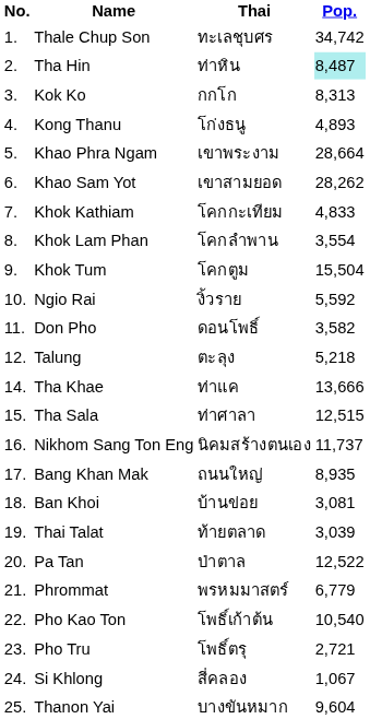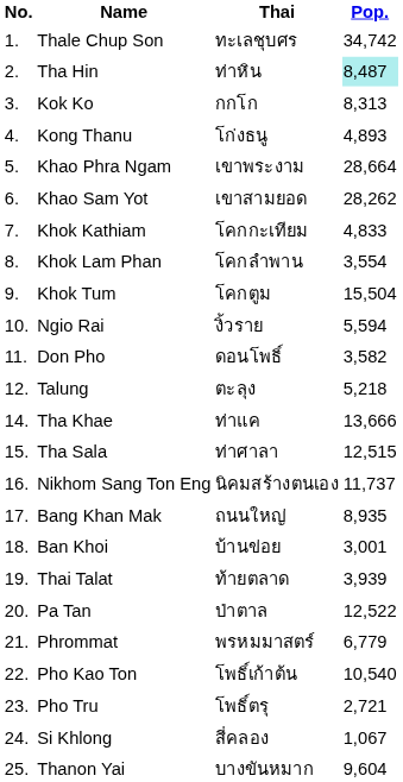 <table>
 <tr>
 <th>No.</th>
 <th>Name</th>
 <th>Thai</th>
 <th><a href='#'>Pop.</a></th>
 </tr>
 <tr>
 <td>1.</td>
 <td>Thale Chup Son</td>
 <td>ทะเลชุบศร</td>
 <td>34,742</td>
 </tr>
 <tr>
 <td>2.</td>
 <td>Tha Hin</td>
 <td>ท่าหิน</td>
 <td style="background: paleturquoise;">8,487</td>
 </tr>
 <tr>
 <td>3.</td>
 <td>Kok Ko</td>
 <td>กกโก</td>
 <td>8,313</td>
 </tr>
 <tr>
 <td>4.</td>
 <td>Kong Thanu</td>
 <td>โก่งธนู</td>
 <td>4,893</td>
 </tr>
 <tr>
 <td>5.</td>
 <td>Khao Phra Ngam</td>
 <td>เขาพระงาม</td>
 <td>28,664</td>
 </tr>
 <tr>
 <td>6.</td>
 <td>Khao Sam Yot</td>
 <td>เขาสามยอด</td>
 <td>28,262</td>
 </tr>
 <tr>
 <td>7.</td>
 <td>Khok Kathiam</td>
 <td>โคกกะเทียม</td>
 <td>4,833</td>
 </tr>
 <tr>
 <td>8.</td>
 <td>Khok Lam Phan</td>
 <td>โคกลำพาน</td>
 <td>3,554</td>
 </tr>
 <tr>
 <td>9.</td>
 <td>Khok Tum</td>
 <td>โคกตูม</td>
 <td>15,504</td>
 </tr>
 <tr>
 <td>10.</td>
 <td>Ngio Rai</td>
 <td>งิ้วราย</td>
-<td>5,592</td>
+<td>5,594</td>
 </tr>
 <tr>
 <td>11.</td>
 <td>Don Pho</td>
 <td>ดอนโพธิ์</td>
 <td>3,582</td>
 </tr>
 <tr>
 <td>12.</td>
 <td>Talung</td>
 <td>ตะลุง</td>
 <td>5,218</td>
 </tr>
 <tr>
 <td>14.</td>
 <td>Tha Khae</td>
 <td>ท่าแค</td>
 <td>13,666</td>
 </tr>
 <tr>
 <td>15.</td>
 <td>Tha Sala</td>
 <td>ท่าศาลา</td>
 <td>12,515</td>
 </tr>
 <tr>
 <td>16.</td>
 <td>Nikhom Sang Ton Eng</td>
 <td>นิคมสร้างตนเอง</td>
 <td>11,737</td>
 </tr>
 <tr>
 <td>17.</td>
 <td>Bang Khan Mak</td>
 <td>ถนนใหญ่</td>
 <td>8,935</td>
 </tr>
 <tr>
 <td>18.</td>
 <td>Ban Khoi</td>
 <td>บ้านข่อย</td>
-<td>3,081</td>
+<td>3,001</td>
 </tr>
 <tr>
 <td>19.</td>
 <td>Thai Talat</td>
 <td>ท้ายตลาด</td>
-<td>3,039</td>
+<td>3,939</td>
 </tr>
 <tr>
 <td>20.</td>
 <td>Pa Tan</td>
 <td>ป่าตาล</td>
 <td>12,522</td>
 </tr>
 <tr>
 <td>21.</td>
 <td>Phrommat</td>
 <td>พรหมมาสตร์</td>
 <td>6,779</td>
 </tr>
 <tr>
 <td>22.</td>
 <td>Pho Kao Ton</td>
 <td>โพธิ์เก้าต้น</td>
 <td>10,540</td>
 </tr>
 <tr>
 <td>23.</td>
 <td>Pho Tru</td>
 <td>โพธิ์ตรุ</td>
 <td>2,721</td>
 </tr>
 <tr>
 <td>24.</td>
 <td>Si Khlong</td>
 <td>สี่คลอง</td>
 <td>1,067</td>
 </tr>
 <tr>
 <td>25.</td>
 <td>Thanon Yai</td>
 <td>บางขันหมาก</td>
 <td>9,604</td>
 </tr>
 </table>
